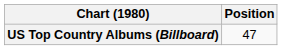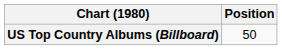 <table class="wikitable plainrowheaders" style="text-align:center">
 <tr>
 <th scope="col">Chart (1980)</th>
 <th scope="col">Position</th>
 </tr>
 <tr>
 <th scope="row">US Top Country Albums (<em>Billboard</em>)</th>
-<td>47</td>
+<td>50</td>
 </tr>
 </table>
